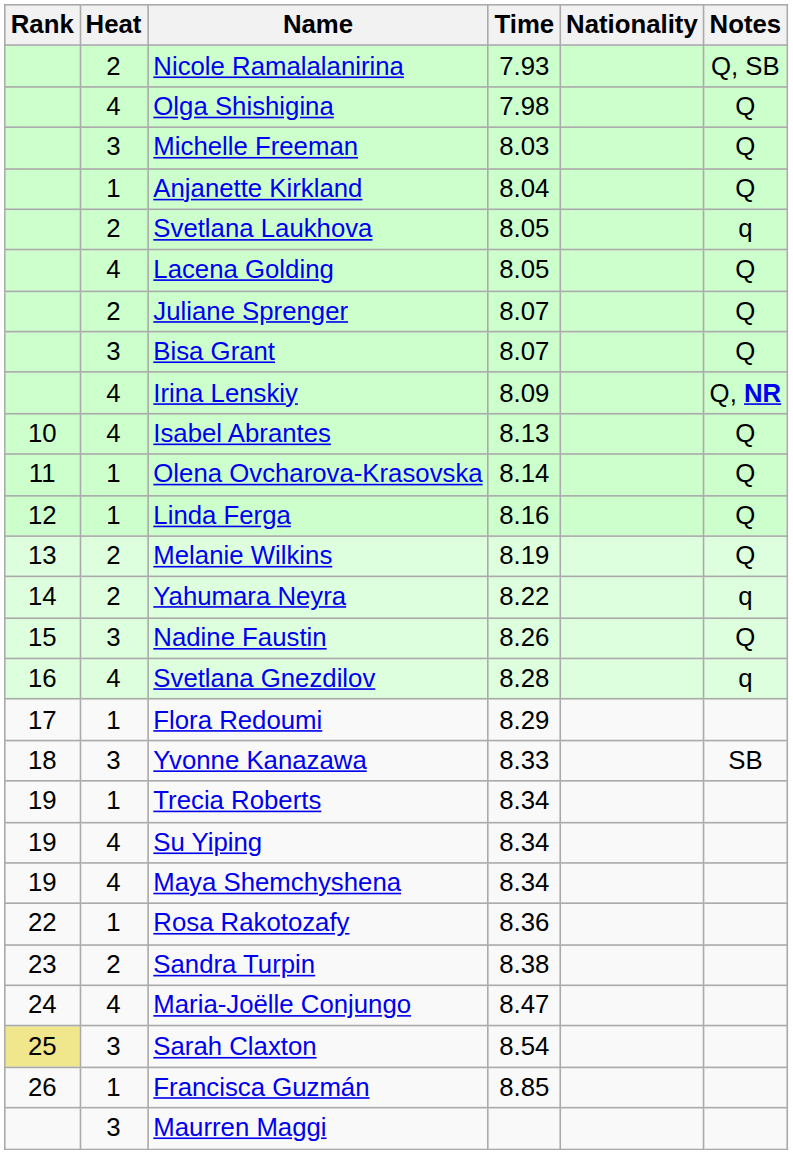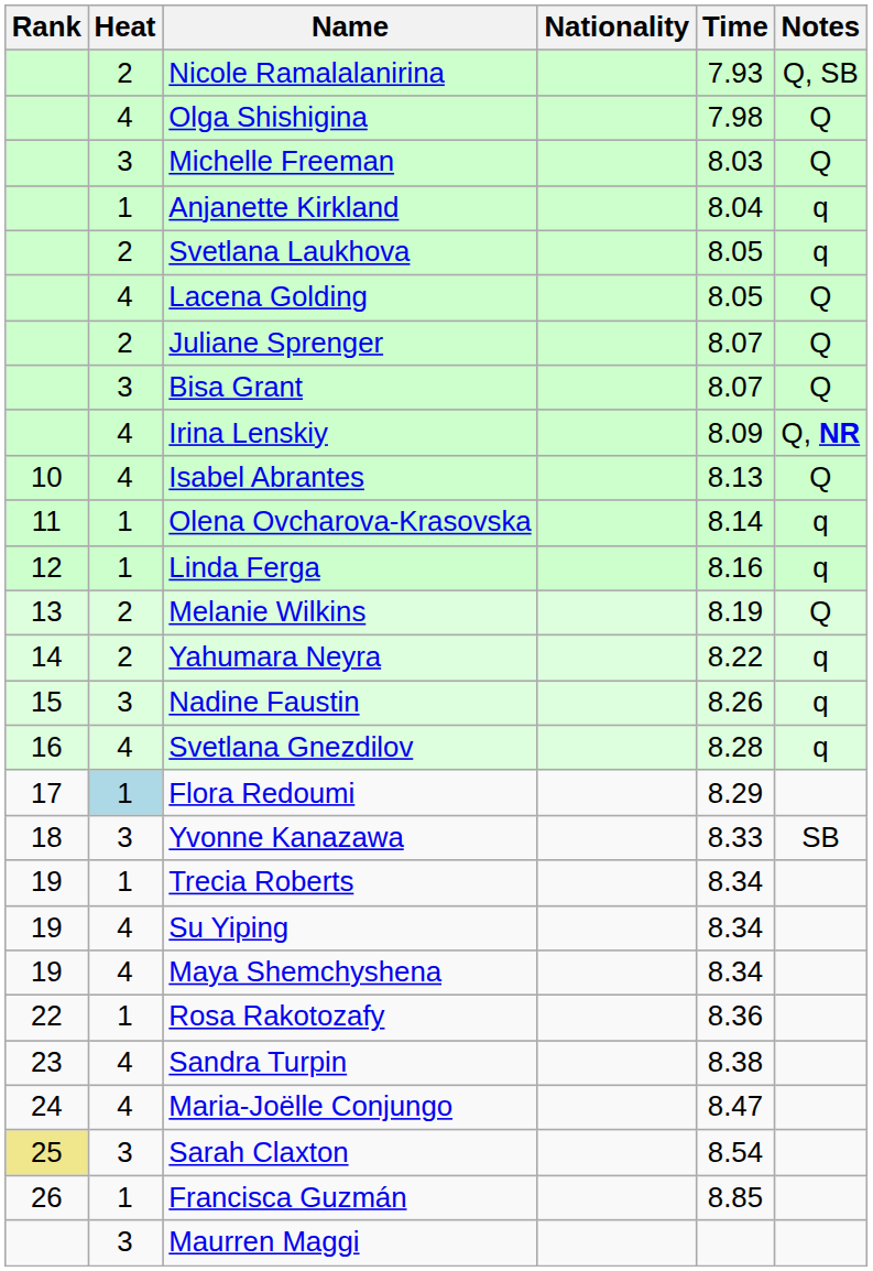 <table class="wikitable sortable" style="text-align:center">
 <tr>
 <th>Rank</th>
 <th>Heat</th>
 <th>Name</th>
+<th>Nationality</th>
 <th>Time</th>
-<th>Nationality</th>
 <th>Notes</th>
 </tr>
 <tr bgcolor=ccffcc>
 <td></td>
 <td>2</td>
 <td align="left"><a href='#'>Nicole Ramalalanirina</a></td>
+<td align=left></td>
 <td>7.93</td>
-<td align=left></td>
 <td>Q, SB</td>
 </tr>
 <tr bgcolor=ccffcc>
 <td></td>
 <td>4</td>
 <td align="left"><a href='#'>Olga Shishigina</a></td>
+<td align=left></td>
 <td>7.98</td>
-<td align=left></td>
 <td>Q</td>
 </tr>
 <tr bgcolor=ccffcc>
 <td></td>
 <td>3</td>
 <td align="left"><a href='#'>Michelle Freeman</a></td>
+<td align=left></td>
 <td>8.03</td>
-<td align=left></td>
 <td>Q</td>
 </tr>
 <tr bgcolor=ccffcc>
 <td></td>
 <td>1</td>
 <td align="left"><a href='#'>Anjanette Kirkland</a></td>
+<td align=left></td>
 <td>8.04</td>
-<td align=left></td>
-<td>Q</td>
+<td>q</td>
 </tr>
 <tr bgcolor=ccffcc>
 <td></td>
 <td>2</td>
 <td align="left"><a href='#'>Svetlana Laukhova</a></td>
+<td align=left></td>
 <td>8.05</td>
-<td align=left></td>
 <td>q</td>
 </tr>
 <tr bgcolor=ccffcc>
 <td></td>
 <td>4</td>
 <td align="left"><a href='#'>Lacena Golding</a></td>
+<td align=left></td>
 <td>8.05</td>
-<td align=left></td>
 <td>Q</td>
 </tr>
 <tr bgcolor=ccffcc>
 <td></td>
 <td>2</td>
 <td align="left"><a href='#'>Juliane Sprenger</a></td>
+<td align=left></td>
 <td>8.07</td>
-<td align=left></td>
 <td>Q</td>
 </tr>
 <tr bgcolor=ccffcc>
 <td></td>
 <td>3</td>
 <td align="left"><a href='#'>Bisa Grant</a></td>
+<td align=left></td>
 <td>8.07</td>
-<td align=left></td>
 <td>Q</td>
 </tr>
 <tr bgcolor=ccffcc>
 <td></td>
 <td>4</td>
 <td align="left"><a href='#'>Irina Lenskiy</a></td>
+<td align=left></td>
 <td>8.09</td>
-<td align=left></td>
 <td>Q, <strong><a href='#'>NR</a></strong></td>
 </tr>
 <tr bgcolor=ccffcc>
 <td>10</td>
 <td>4</td>
 <td align="left"><a href='#'>Isabel Abrantes</a></td>
+<td align=left></td>
 <td>8.13</td>
-<td align=left></td>
 <td>Q</td>
 </tr>
 <tr bgcolor=ccffcc>
 <td>11</td>
 <td>1</td>
 <td align="left"><a href='#'>Olena Ovcharova-Krasovska</a></td>
+<td align=left></td>
 <td>8.14</td>
-<td align=left></td>
-<td>Q</td>
+<td>q</td>
 </tr>
 <tr bgcolor=ccffcc>
 <td>12</td>
 <td>1</td>
 <td align="left"><a href='#'>Linda Ferga</a></td>
+<td align=left></td>
 <td>8.16</td>
-<td align=left></td>
-<td>Q</td>
+<td>q</td>
 </tr>
 <tr bgcolor=ddffdd>
 <td>13</td>
 <td>2</td>
 <td align="left"><a href='#'>Melanie Wilkins</a></td>
+<td align=left></td>
 <td>8.19</td>
-<td align=left></td>
 <td>Q</td>
 </tr>
 <tr bgcolor=ddffdd>
 <td>14</td>
 <td>2</td>
 <td align="left"><a href='#'>Yahumara Neyra</a></td>
+<td align=left></td>
 <td>8.22</td>
-<td align=left></td>
 <td>q</td>
 </tr>
 <tr bgcolor=ddffdd>
 <td>15</td>
 <td>3</td>
 <td align="left"><a href='#'>Nadine Faustin</a></td>
+<td align=left></td>
 <td>8.26</td>
-<td align=left></td>
-<td>Q</td>
+<td>q</td>
 </tr>
 <tr bgcolor=ddffdd>
 <td>16</td>
 <td>4</td>
 <td align="left"><a href='#'>Svetlana Gnezdilov</a></td>
+<td align=left></td>
 <td>8.28</td>
-<td align=left></td>
 <td>q</td>
 </tr>
 <tr>
 <td>17</td>
-<td>1</td>
+<td style="background: lightblue;">1</td>
 <td align="left"><a href='#'>Flora Redoumi</a></td>
+<td align=left></td>
 <td>8.29</td>
-<td align=left></td>
 <td></td>
 </tr>
 <tr>
 <td>18</td>
 <td>3</td>
 <td align="left"><a href='#'>Yvonne Kanazawa</a></td>
+<td align=left></td>
 <td>8.33</td>
-<td align=left></td>
 <td>SB</td>
 </tr>
 <tr>
 <td>19</td>
 <td>1</td>
 <td align="left"><a href='#'>Trecia Roberts</a></td>
+<td align=left></td>
 <td>8.34</td>
-<td align=left></td>
 <td></td>
 </tr>
 <tr>
 <td>19</td>
 <td>4</td>
 <td align="left"><a href='#'>Su Yiping</a></td>
+<td align=left></td>
 <td>8.34</td>
-<td align=left></td>
 <td></td>
 </tr>
 <tr>
 <td>19</td>
 <td>4</td>
 <td align="left"><a href='#'>Maya Shemchyshena</a></td>
+<td align=left></td>
 <td>8.34</td>
-<td align=left></td>
 <td></td>
 </tr>
 <tr>
 <td>22</td>
 <td>1</td>
 <td align="left"><a href='#'>Rosa Rakotozafy</a></td>
+<td align=left></td>
 <td>8.36</td>
-<td align=left></td>
 <td></td>
 </tr>
 <tr>
 <td>23</td>
-<td>2</td>
+<td>4</td>
 <td align="left"><a href='#'>Sandra Turpin</a></td>
+<td align=left></td>
 <td>8.38</td>
-<td align=left></td>
 <td></td>
 </tr>
 <tr>
 <td>24</td>
 <td>4</td>
 <td align="left"><a href='#'>Maria-Joëlle Conjungo</a></td>
+<td align=left></td>
 <td>8.47</td>
-<td align=left></td>
 <td></td>
 </tr>
 <tr>
 <td style="background: khaki;">25</td>
 <td>3</td>
 <td align="left"><a href='#'>Sarah Claxton</a></td>
+<td align=left></td>
 <td>8.54</td>
-<td align=left></td>
 <td></td>
 </tr>
 <tr>
 <td>26</td>
 <td>1</td>
 <td align="left"><a href='#'>Francisca Guzmán</a></td>
+<td align=left></td>
 <td>8.85</td>
-<td align=left></td>
 <td></td>
 </tr>
 <tr>
 <td></td>
 <td>3</td>
 <td align="left"><a href='#'>Maurren Maggi</a></td>
+<td align=left></td>
 <td></td>
-<td align=left></td>
 <td></td>
 </tr>
 </table>
